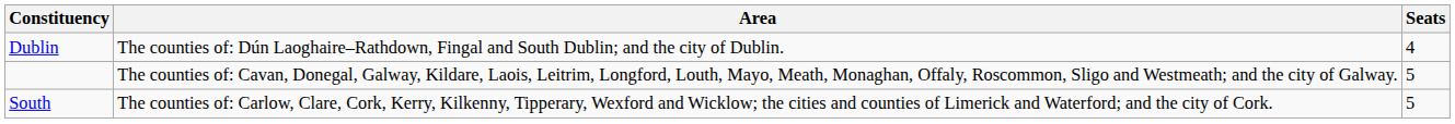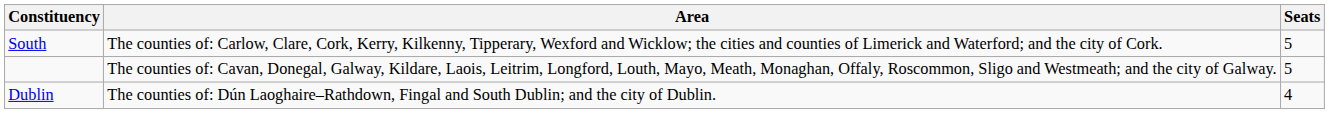 <table class="wikitable">
 <tr>
 <th>Constituency</th>
 <th>Area</th>
 <th>Seats</th>
 </tr>
 <tr>
-<td><a href='#'>Dublin</a></td>
-<td>The counties of: Dún Laoghaire–Rathdown, Fingal and South Dublin; and the city of Dublin.</td>
-<td>4</td>
+<td><a href='#'>South</a></td>
+<td>The counties of: Carlow, Clare, Cork, Kerry, Kilkenny, Tipperary, Wexford and Wicklow; the cities and counties of Limerick and Waterford; and the city of Cork.</td>
+<td>5</td>
 </tr>
 <tr>
 <td></td>
 <td>The counties of: Cavan, Donegal, Galway, Kildare, Laois, Leitrim, Longford, Louth, Mayo, Meath, Monaghan, Offaly, Roscommon, Sligo and Westmeath; and the city of Galway.</td>
 <td>5</td>
 </tr>
 <tr>
-<td><a href='#'>South</a></td>
-<td>The counties of: Carlow, Clare, Cork, Kerry, Kilkenny, Tipperary, Wexford and Wicklow; the cities and counties of Limerick and Waterford; and the city of Cork.</td>
-<td>5</td>
+<td><a href='#'>Dublin</a></td>
+<td>The counties of: Dún Laoghaire–Rathdown, Fingal and South Dublin; and the city of Dublin.</td>
+<td>4</td>
 </tr>
 </table>
